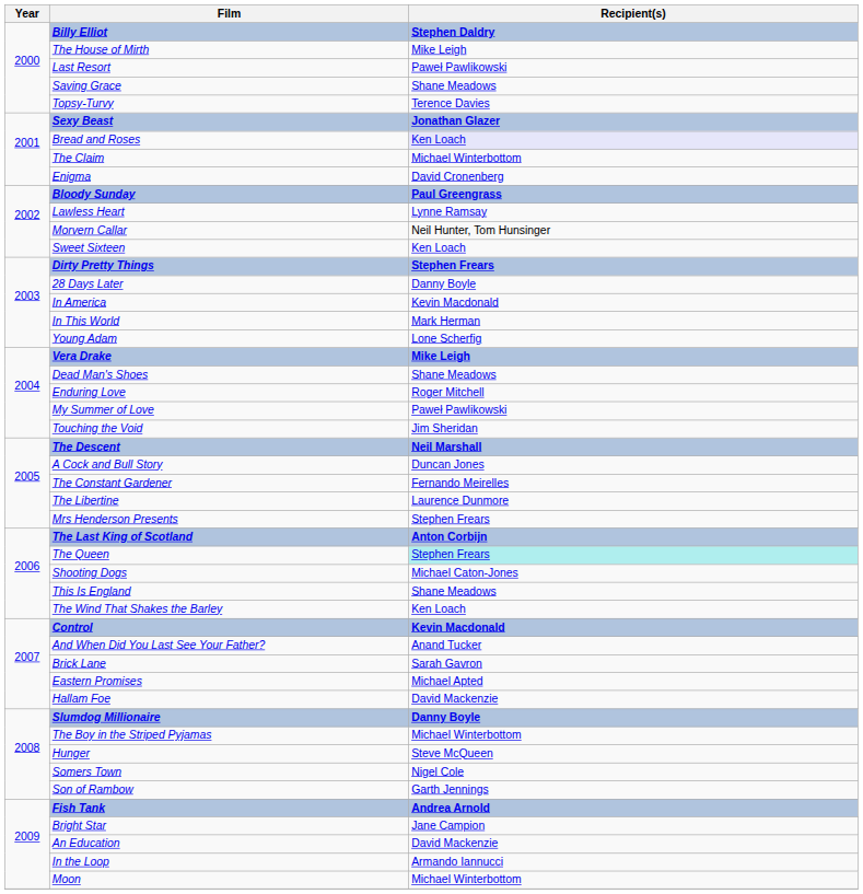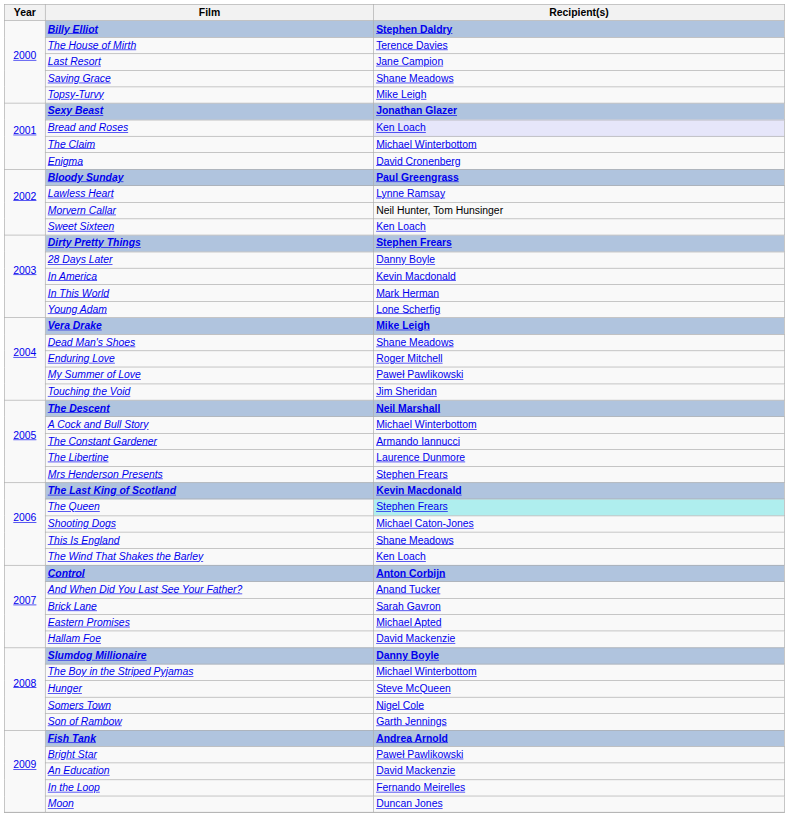 <table class="wikitable" width="95%" cellpadding="5">
 <tr>
 <th width="5%">Year</th>
 <th width="40%">Film</th>
 <th width="50%">Recipient(s)</th>
 </tr>
 <tr>
 <td rowspan="5" style="text-align:center;"><a href='#'>2000</a><br><br></td>
 <td style="background:#B0C4DE"><strong><em><a href='#'>Billy Elliot</a></em></strong></td>
 <td style="background:#B0C4DE"><strong><a href='#'>Stephen Daldry</a></strong></td>
 </tr>
 <tr>
 <td><em><a href='#'>The House of Mirth</a></em></td>
-<td><a href='#'>Mike Leigh</a></td>
+<td><a href='#'>Terence Davies</a></td>
 </tr>
 <tr>
 <td><em><a href='#'>Last Resort</a></em></td>
-<td><a href='#'>Paweł Pawlikowski</a></td>
+<td><a href='#'>Jane Campion</a></td>
 </tr>
 <tr>
 <td><em><a href='#'>Saving Grace</a></em></td>
 <td><a href='#'>Shane Meadows</a></td>
 </tr>
 <tr>
 <td><em><a href='#'>Topsy-Turvy</a></em></td>
-<td><a href='#'>Terence Davies</a></td>
+<td><a href='#'>Mike Leigh</a></td>
 </tr>
 <tr>
 <td rowspan="4" style="text-align:center;"><a href='#'>2001</a><br><br></td>
 <td style="background:#B0C4DE"><strong><em><a href='#'>Sexy Beast</a></em></strong></td>
 <td style="background:#B0C4DE"><strong><a href='#'>Jonathan Glazer</a></strong></td>
 </tr>
 <tr>
 <td><em><a href='#'>Bread and Roses</a></em></td>
 <td style="background: lavender;"><a href='#'>Ken Loach</a></td>
 </tr>
 <tr>
 <td><em><a href='#'>The Claim</a></em></td>
 <td><a href='#'>Michael Winterbottom</a></td>
 </tr>
 <tr>
 <td><em><a href='#'>Enigma</a></em></td>
 <td><a href='#'>David Cronenberg</a></td>
 </tr>
 <tr>
 <td rowspan="4" style="text-align:center;"><a href='#'>2002</a><br><br></td>
 <td style="background:#B0C4DE"><strong><em><a href='#'>Bloody Sunday</a></em></strong></td>
 <td style="background:#B0C4DE"><strong><a href='#'>Paul Greengrass</a></strong></td>
 </tr>
 <tr>
 <td><em><a href='#'>Lawless Heart</a></em></td>
 <td><a href='#'>Lynne Ramsay</a></td>
 </tr>
 <tr>
 <td><em><a href='#'>Morvern Callar</a></em></td>
 <td>Neil Hunter, Tom Hunsinger</td>
 </tr>
 <tr>
 <td><em><a href='#'>Sweet Sixteen</a></em></td>
 <td><a href='#'>Ken Loach</a></td>
 </tr>
 <tr>
 <td rowspan="5" style="text-align:center;"><a href='#'>2003</a><br><br></td>
 <td style="background:#B0C4DE"><strong><em><a href='#'>Dirty Pretty Things</a></em></strong></td>
 <td style="background:#B0C4DE"><strong><a href='#'>Stephen Frears</a></strong></td>
 </tr>
 <tr>
 <td><em><a href='#'>28 Days Later</a></em></td>
 <td><a href='#'>Danny Boyle</a></td>
 </tr>
 <tr>
 <td><em><a href='#'>In America</a></em></td>
 <td><a href='#'>Kevin Macdonald</a></td>
 </tr>
 <tr>
 <td><em><a href='#'>In This World</a></em></td>
 <td><a href='#'>Mark Herman</a></td>
 </tr>
 <tr>
 <td><em><a href='#'>Young Adam</a></em></td>
 <td><a href='#'>Lone Scherfig</a></td>
 </tr>
 <tr>
 <td rowspan="5" style="text-align:center;"><a href='#'>2004</a><br><br></td>
 <td style="background:#B0C4DE"><strong><em><a href='#'>Vera Drake</a></em></strong></td>
 <td style="background:#B0C4DE"><strong><a href='#'>Mike Leigh</a></strong></td>
 </tr>
 <tr>
 <td><em><a href='#'>Dead Man's Shoes</a></em></td>
 <td><a href='#'>Shane Meadows</a></td>
 </tr>
 <tr>
 <td><em><a href='#'>Enduring Love</a></em></td>
 <td><a href='#'>Roger Mitchell</a></td>
 </tr>
 <tr>
 <td><em><a href='#'>My Summer of Love</a></em></td>
 <td><a href='#'>Paweł Pawlikowski</a></td>
 </tr>
 <tr>
 <td><em><a href='#'>Touching the Void</a></em></td>
 <td><a href='#'>Jim Sheridan</a></td>
 </tr>
 <tr>
 <td rowspan="5" style="text-align:center;"><a href='#'>2005</a><br><br></td>
 <td style="background:#B0C4DE"><strong><em><a href='#'>The Descent</a></em></strong></td>
 <td style="background:#B0C4DE"><strong><a href='#'>Neil Marshall</a></strong></td>
 </tr>
 <tr>
 <td><em><a href='#'>A Cock and Bull Story</a></em></td>
-<td><a href='#'>Duncan Jones</a></td>
+<td><a href='#'>Michael Winterbottom</a></td>
 </tr>
 <tr>
 <td><em><a href='#'>The Constant Gardener</a></em></td>
-<td><a href='#'>Fernando Meirelles</a></td>
+<td><a href='#'>Armando Iannucci</a></td>
 </tr>
 <tr>
 <td><em><a href='#'>The Libertine</a></em></td>
 <td><a href='#'>Laurence Dunmore</a></td>
 </tr>
 <tr>
 <td><em><a href='#'>Mrs Henderson Presents</a></em></td>
 <td><a href='#'>Stephen Frears</a></td>
 </tr>
 <tr>
 <td rowspan="5" style="text-align:center;"><a href='#'>2006</a><br><br></td>
 <td style="background:#B0C4DE"><strong><em><a href='#'>The Last King of Scotland</a></em></strong></td>
-<td style="background:#B0C4DE"><strong><a href='#'>Anton Corbijn</a></strong></td>
+<td style="background:#B0C4DE"><strong><a href='#'>Kevin Macdonald</a></strong></td>
 </tr>
 <tr>
 <td><em><a href='#'>The Queen</a></em></td>
 <td style="background: paleturquoise;"><a href='#'>Stephen Frears</a></td>
 </tr>
 <tr>
 <td><em><a href='#'>Shooting Dogs</a></em></td>
 <td><a href='#'>Michael Caton-Jones</a></td>
 </tr>
 <tr>
 <td><em><a href='#'>This Is England</a></em></td>
 <td><a href='#'>Shane Meadows</a></td>
 </tr>
 <tr>
 <td><em><a href='#'>The Wind That Shakes the Barley</a></em></td>
 <td><a href='#'>Ken Loach</a></td>
 </tr>
 <tr>
 <td rowspan="5" style="text-align:center;"><a href='#'>2007</a><br><br></td>
 <td style="background:#B0C4DE"><strong><em><a href='#'>Control</a></em></strong></td>
-<td style="background:#B0C4DE"><strong><a href='#'>Kevin Macdonald</a></strong></td>
+<td style="background:#B0C4DE"><strong><a href='#'>Anton Corbijn</a></strong></td>
 </tr>
 <tr>
 <td><em><a href='#'>And When Did You Last See Your Father?</a></em></td>
 <td><a href='#'>Anand Tucker</a></td>
 </tr>
 <tr>
 <td><em><a href='#'>Brick Lane</a></em></td>
 <td><a href='#'>Sarah Gavron</a></td>
 </tr>
 <tr>
 <td><em><a href='#'>Eastern Promises</a></em></td>
 <td><a href='#'>Michael Apted</a></td>
 </tr>
 <tr>
 <td><em><a href='#'>Hallam Foe</a></em></td>
 <td><a href='#'>David Mackenzie</a></td>
 </tr>
 <tr>
 <td rowspan="5" style="text-align:center;"><a href='#'>2008</a><br><br></td>
 <td style="background:#B0C4DE"><strong><em><a href='#'>Slumdog Millionaire</a></em></strong></td>
 <td style="background:#B0C4DE"><strong><a href='#'>Danny Boyle</a></strong></td>
 </tr>
 <tr>
 <td><em><a href='#'>The Boy in the Striped Pyjamas</a></em></td>
 <td><a href='#'>Michael Winterbottom</a></td>
 </tr>
 <tr>
 <td><em><a href='#'>Hunger</a></em></td>
 <td><a href='#'>Steve McQueen</a></td>
 </tr>
 <tr>
 <td><em><a href='#'>Somers Town</a></em></td>
 <td><a href='#'>Nigel Cole</a></td>
 </tr>
 <tr>
 <td><em><a href='#'>Son of Rambow</a></em></td>
 <td><a href='#'>Garth Jennings</a></td>
 </tr>
 <tr>
 <td rowspan="5" style="text-align:center;"><a href='#'>2009</a><br><br></td>
 <td style="background:#B0C4DE"><strong><em><a href='#'>Fish Tank</a></em></strong></td>
 <td style="background:#B0C4DE"><strong><a href='#'>Andrea Arnold</a></strong></td>
 </tr>
 <tr>
 <td><em><a href='#'>Bright Star</a></em></td>
-<td><a href='#'>Jane Campion</a></td>
+<td><a href='#'>Paweł Pawlikowski</a></td>
 </tr>
 <tr>
 <td><em><a href='#'>An Education</a></em></td>
 <td><a href='#'>David Mackenzie</a></td>
 </tr>
 <tr>
 <td><em><a href='#'>In the Loop</a></em></td>
-<td><a href='#'>Armando Iannucci</a></td>
+<td><a href='#'>Fernando Meirelles</a></td>
 </tr>
 <tr>
 <td><em><a href='#'>Moon</a></em></td>
-<td><a href='#'>Michael Winterbottom</a></td>
+<td><a href='#'>Duncan Jones</a></td>
 </tr>
 <tr>
 </tr>
 </table>
